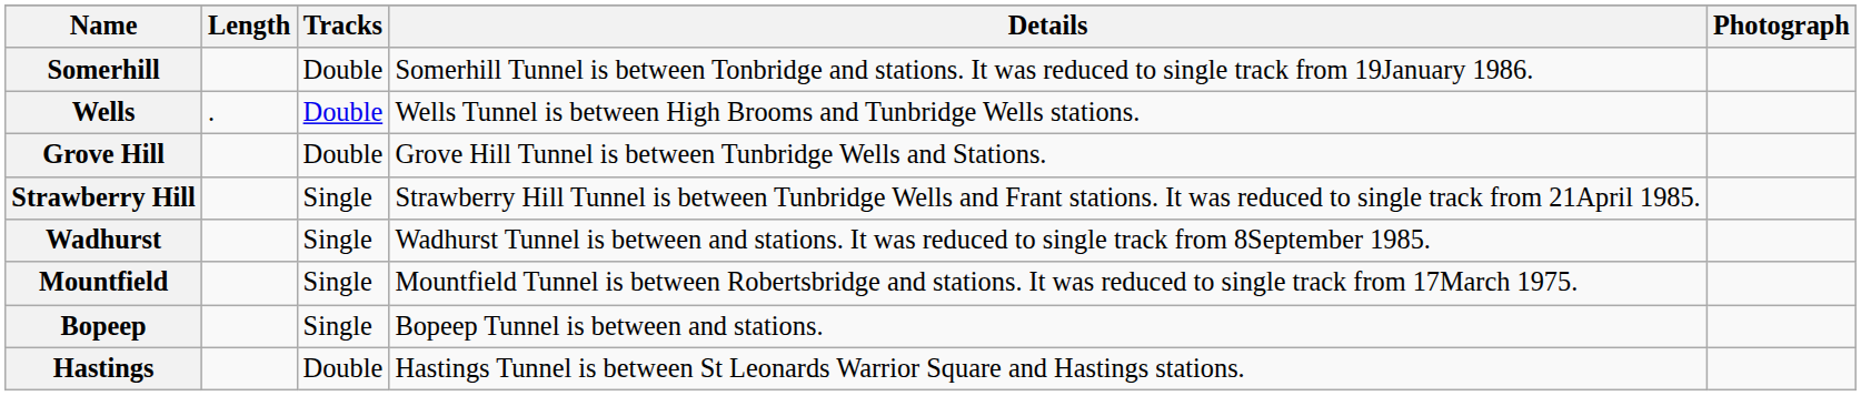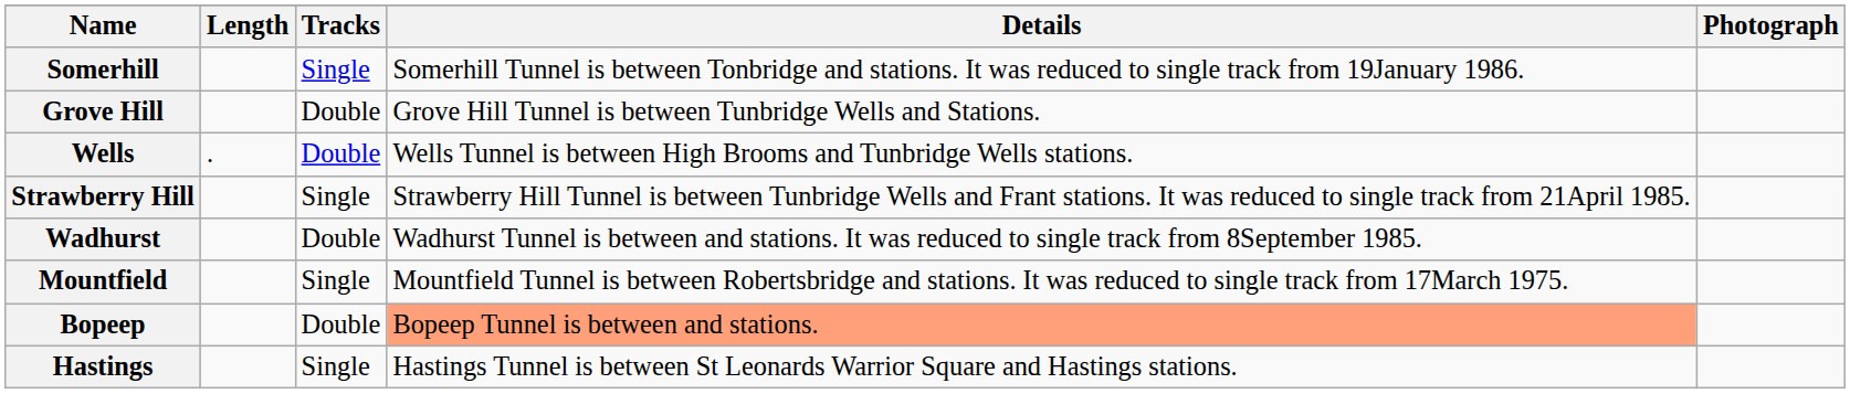 <table class="wikitable">
 <tr>
 </tr>
 <tr>
 <th scope="col">Name</th>
 <th scope="col">Length</th>
 <th scope="col">Tracks</th>
 <th scope="col">Details</th>
 <th scope="col">Photograph</th>
 </tr>
 <tr>
 <th scope="row">Somerhill</th>
 <td></td>
+<td><a href='#'>Single</a></td>
+<td>Somerhill Tunnel is between Tonbridge and  stations. It was reduced to single track from 19January 1986.</td>
+<td></td>
+</tr>
+<tr>
+<th scope="row">Grove Hill</th>
+<td></td>
 <td>Double</td>
-<td>Somerhill Tunnel is between Tonbridge and  stations. It was reduced to single track from 19January 1986.</td>
+<td>Grove Hill Tunnel is between Tunbridge Wells and  Stations.</td>
 <td></td>
 </tr>
 <tr>
 <th scope="row">Wells</th>
 <td>.</td>
 <td><a href='#'>Double</a></td>
 <td>Wells Tunnel is between High Brooms and Tunbridge Wells stations.</td>
-<td></td>
-</tr>
-<tr>
-<th scope="row">Grove Hill</th>
-<td></td>
-<td>Double</td>
-<td>Grove Hill Tunnel is between Tunbridge Wells and  Stations.</td>
 <td></td>
 </tr>
 <tr>
 <th scope="row">Strawberry Hill</th>
 <td></td>
 <td>Single</td>
 <td>Strawberry Hill Tunnel is between Tunbridge Wells and Frant stations. It was reduced to single track from 21April 1985.</td>
 <td></td>
 </tr>
 <tr>
 <th scope="row">Wadhurst</th>
 <td></td>
-<td>Single</td>
+<td>Double</td>
 <td>Wadhurst Tunnel is between  and  stations. It was reduced to single track from 8September 1985.</td>
 <td></td>
 </tr>
 <tr>
 <th scope="row">Mountfield</th>
 <td></td>
 <td>Single</td>
 <td>Mountfield Tunnel is between Robertsbridge and  stations. It was reduced to single track from 17March 1975.</td>
 <td></td>
 </tr>
 <tr>
 <th scope="row">Bopeep</th>
 <td></td>
-<td>Single</td>
-<td>Bopeep Tunnel is between  and  stations.</td>
+<td>Double</td>
+<td style="background: lightsalmon;">Bopeep Tunnel is between  and  stations.</td>
 <td></td>
 </tr>
 <tr>
 <th scope="row">Hastings</th>
 <td></td>
-<td>Double</td>
+<td>Single</td>
 <td>Hastings Tunnel is between St Leonards Warrior Square and Hastings stations.</td>
 <td></td>
 </tr>
 </table>
